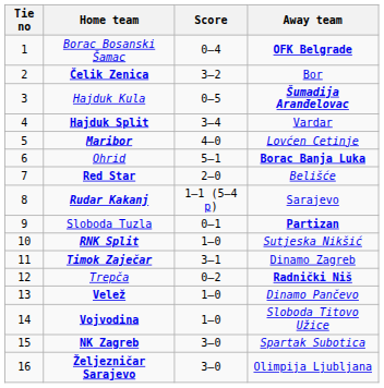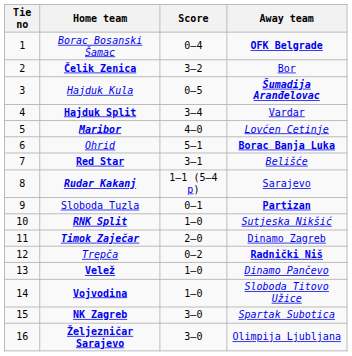 <table class="wikitable" style="text-align:center">
 <tr>
 <th width=40>Tie no</th>
 <th width=150>Home team</th>
 <th width=80>Score</th>
 <th width=150>Away team</th>
 </tr>
 <tr>
 <td>1</td>
 <td><em><a href='#'>Borac Bosanski Šamac</a></em></td>
 <td>0–4</td>
 <td><strong><a href='#'>OFK Belgrade</a></strong></td>
 </tr>
 <tr>
 <td>2</td>
 <td><strong><a href='#'>Čelik Zenica</a></strong></td>
 <td>3–2</td>
 <td><a href='#'>Bor</a></td>
 </tr>
 <tr>
 <td>3</td>
 <td><em><a href='#'>Hajduk Kula</a></em></td>
 <td>0–5</td>
 <td><strong><em><a href='#'>Šumadija Aranđelovac</a></em></strong></td>
 </tr>
 <tr>
 <td>4</td>
 <td><strong><a href='#'>Hajduk Split</a></strong></td>
 <td>3–4</td>
 <td><a href='#'>Vardar</a></td>
 </tr>
 <tr>
 <td>5</td>
 <td><strong><em><a href='#'>Maribor</a></em></strong></td>
 <td>4–0</td>
 <td><em><a href='#'>Lovćen Cetinje</a></em></td>
 </tr>
 <tr>
 <td>6</td>
 <td><em><a href='#'>Ohrid</a></em></td>
 <td>5–1</td>
 <td><strong><a href='#'>Borac Banja Luka</a></strong></td>
 </tr>
 <tr>
 <td>7</td>
 <td><strong><a href='#'>Red Star</a></strong></td>
-<td>2–0</td>
+<td>3–1</td>
 <td><em><a href='#'>Belišće</a></em></td>
 </tr>
 <tr>
 <td>8</td>
 <td><strong><em><a href='#'>Rudar Kakanj</a></em></strong></td>
 <td>1–1 (5–4 <a href='#'>p</a>)</td>
 <td><a href='#'>Sarajevo</a></td>
 </tr>
 <tr>
 <td>9</td>
 <td><a href='#'>Sloboda Tuzla</a></td>
 <td>0–1</td>
 <td><strong><a href='#'>Partizan</a></strong></td>
 </tr>
 <tr>
 <td>10</td>
 <td><strong><em><a href='#'>RNK Split</a></em></strong></td>
 <td>1–0</td>
 <td><em><a href='#'>Sutjeska Nikšić</a></em></td>
 </tr>
 <tr>
 <td>11</td>
 <td><strong><em><a href='#'>Timok Zaječar</a></em></strong></td>
-<td>3–1</td>
+<td>2–0</td>
 <td><a href='#'>Dinamo Zagreb</a></td>
 </tr>
 <tr>
 <td>12</td>
 <td><em><a href='#'>Trepča</a></em></td>
 <td>0–2</td>
 <td><strong><a href='#'>Radnički Niš</a></strong></td>
 </tr>
 <tr>
 <td>13</td>
 <td><strong><a href='#'>Velež</a></strong></td>
 <td>1–0</td>
 <td><em><a href='#'>Dinamo Pančevo</a></em></td>
 </tr>
 <tr>
 <td>14</td>
 <td><strong><a href='#'>Vojvodina</a></strong></td>
 <td>1–0</td>
 <td><em><a href='#'>Sloboda Titovo Užice</a></em></td>
 </tr>
 <tr>
 <td>15</td>
 <td><strong><a href='#'>NK Zagreb</a></strong></td>
 <td>3–0</td>
 <td><em><a href='#'>Spartak Subotica</a></em></td>
 </tr>
 <tr>
 <td>16</td>
 <td><strong><a href='#'>Željezničar Sarajevo</a></strong></td>
 <td>3–0</td>
 <td><a href='#'>Olimpija Ljubljana</a></td>
 </tr>
 </table>
